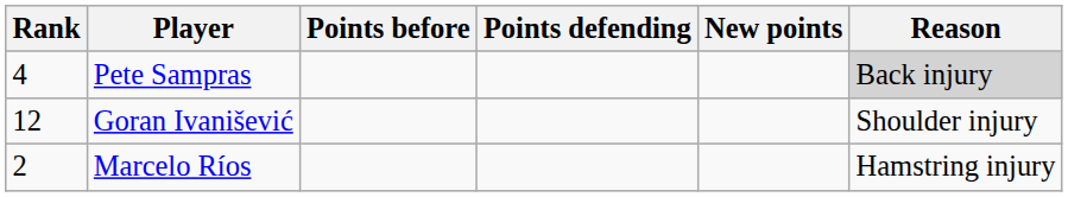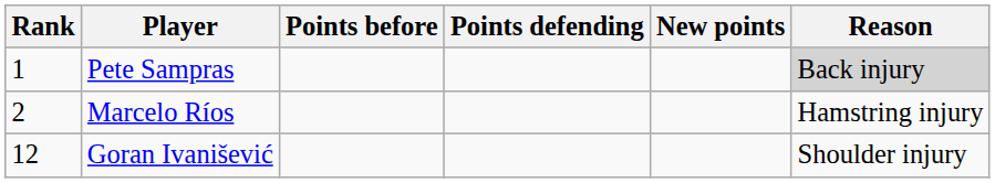 <table class="wikitable sortable">
 <tr>
 <th>Rank</th>
 <th>Player</th>
 <th>Points before</th>
 <th>Points defending</th>
 <th>New points</th>
 <th>Reason</th>
 </tr>
 <tr>
-<td>4</td>
+<td>1</td>
 <td> <a href='#'>Pete Sampras</a></td>
 <td></td>
 <td></td>
 <td></td>
 <td style="background: lightgrey;">Back injury</td>
+</tr>
+<tr>
+<td>2</td>
+<td> <a href='#'>Marcelo Ríos</a></td>
+<td></td>
+<td></td>
+<td></td>
+<td>Hamstring injury</td>
 </tr>
 <tr>
 <td>12</td>
 <td> <a href='#'>Goran Ivanišević</a></td>
 <td></td>
 <td></td>
 <td></td>
 <td>Shoulder injury</td>
 </tr>
-<tr>
-<td>2</td>
-<td> <a href='#'>Marcelo Ríos</a></td>
-<td></td>
-<td></td>
-<td></td>
-<td>Hamstring injury</td>
-</tr>
 </table>
